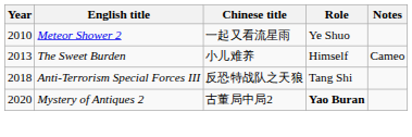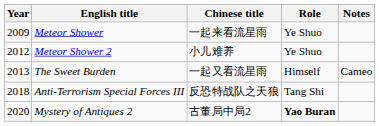 <table class="wikitable sortable">
 <tr>
 <th>Year</th>
 <th>English title</th>
 <th>Chinese title</th>
 <th>Role</th>
 <th>Notes</th>
 </tr>
 <tr>
-<td>2010</td>
+<td>2009</td>
+<td><em><a href='#'>Meteor Shower</a></em></td>
+<td>一起来看流星雨</td>
+<td>Ye Shuo</td>
+<td></td>
+</tr>
+<tr>
+<td>2012</td>
 <td><em><a href='#'>Meteor Shower 2</a></em></td>
-<td>一起又看流星雨</td>
+<td>小儿难养</td>
 <td>Ye Shuo</td>
 <td></td>
 </tr>
 <tr>
 <td>2013</td>
 <td><em>The Sweet Burden</em></td>
-<td>小儿难养</td>
+<td>一起又看流星雨</td>
 <td>Himself</td>
 <td>Cameo</td>
 </tr>
 <tr>
 <td>2018</td>
 <td><em>Anti-Terrorism Special Forces III</em></td>
 <td>反恐特战队之天狼</td>
 <td>Tang Shi</td>
 <td></td>
 </tr>
 <tr>
 <td>2020</td>
 <td><em>Mystery of Antiques 2</em></td>
 <td>古董局中局2</td>
 <td><strong>Yao Buran</strong></td>
 <td></td>
 </tr>
 </table>
